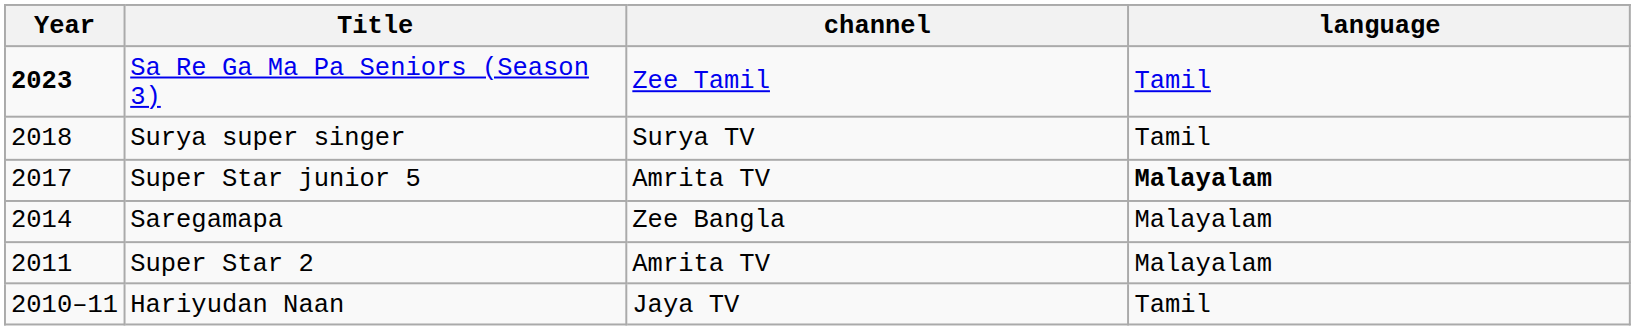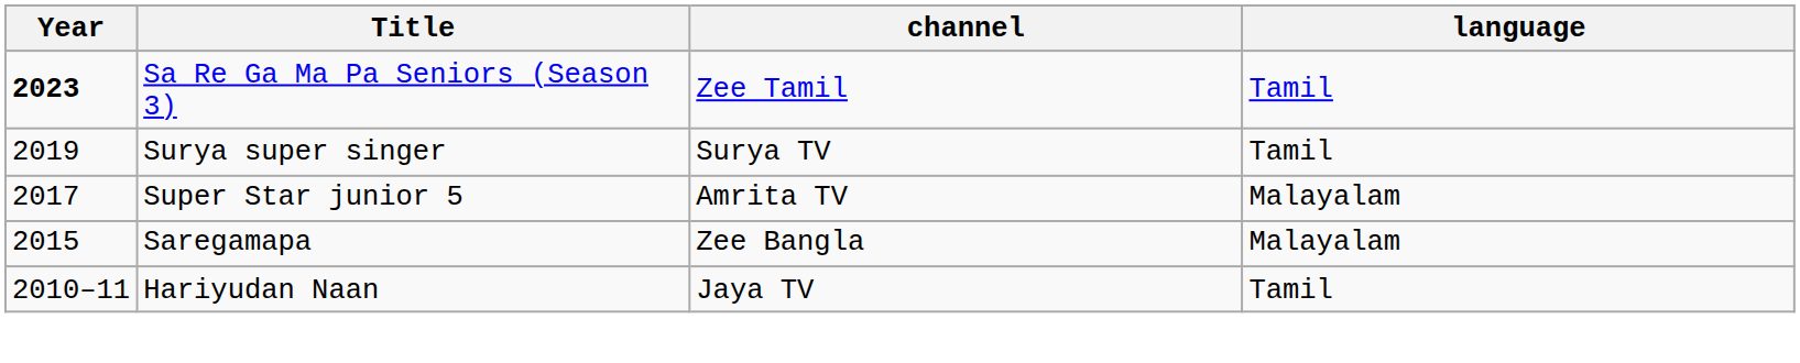 <table class="wikitable">
 <tr>
 <th rowspan="">Year</th>
 <th rowspan="" style="width:250px;">Title</th>
 <th rowspan="" style="width:250px;">channel</th>
 <th rowspan="" style="width:250px;">language</th>
 </tr>
 <tr>
 <td><strong>2023</strong></td>
 <td><a href='#'>Sa Re Ga Ma Pa Seniors (Season 3)</a></td>
 <td><a href='#'>Zee Tamil</a></td>
 <td><a href='#'>Tamil</a></td>
 </tr>
 <tr>
-<td>2018</td>
+<td>2019</td>
 <td>Surya super singer</td>
 <td>Surya TV</td>
 <td>Tamil</td>
 </tr>
 <tr>
 <td>2017</td>
 <td>Super Star junior 5</td>
 <td>Amrita TV</td>
-<td><strong>Malayalam</strong></td>
-</tr>
-<tr>
-<td>2014</td>
-<td>Saregamapa</td>
-<td>Zee Bangla</td>
 <td>Malayalam</td>
 </tr>
 <tr>
-<td>2011</td>
-<td>Super Star 2</td>
-<td>Amrita TV</td>
+<td>2015</td>
+<td>Saregamapa</td>
+<td>Zee Bangla</td>
 <td>Malayalam</td>
 </tr>
 <tr>
 <td>2010–11</td>
 <td>Hariyudan Naan</td>
 <td>Jaya TV</td>
 <td>Tamil</td>
 </tr>
 </table>
